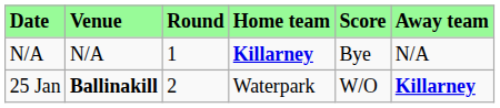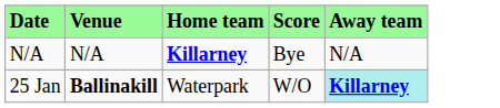 <table class="wikitable" style=" float:left; margin:0.5em auto; font-size:95%">
 <tr bgcolor="#98FB98">
 <td><strong>Date</strong></td>
 <td><strong>Venue</strong></td>
-<td><strong>Round</strong></td>
 <td><strong>Home team</strong></td>
 <td><strong>Score</strong></td>
 <td><strong>Away team</strong></td>
 </tr>
 <tr>
 <td>N/A</td>
 <td>N/A</td>
-<td>1</td>
 <td><strong><a href='#'>Killarney</a></strong></td>
 <td>Bye</td>
 <td>N/A</td>
 </tr>
 <tr>
 <td>25 Jan</td>
 <td><strong>Ballinakill</strong></td>
-<td>2</td>
 <td>Waterpark</td>
 <td>W/O</td>
-<td><strong><a href='#'>Killarney</a></strong></td>
+<td style="background: paleturquoise;"><strong><a href='#'>Killarney</a></strong></td>
 </tr>
 </table>
